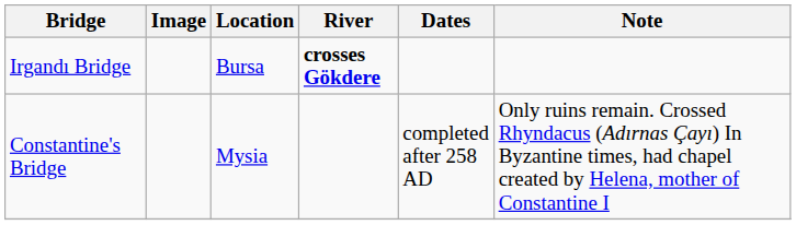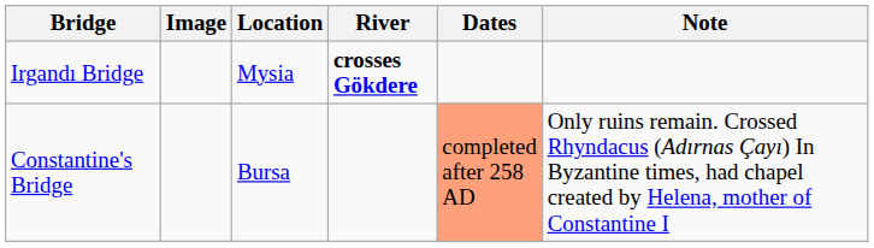 <table class="wikitable sortable">
 <tr>
 <th width = 18%>Bridge</th>
 <th width = 8% class="unsortable">Image</th>
 <th>Location</th>
 <th>River</th>
 <th width = 10%>Dates</th>
 <th class="unsortable">Note</th>
 </tr>
 <tr>
 <td><a href='#'>Irgandı Bridge</a></td>
 <td></td>
-<td><a href='#'>Bursa</a><br><small></small></td>
+<td><a href='#'>Mysia</a><br><small></small></td>
 <td><strong>crosses <a href='#'>Gökdere</a></strong></td>
 <td></td>
 <td></td>
 </tr>
 <tr>
 <td><a href='#'>Constantine's Bridge</a></td>
 <td></td>
-<td><a href='#'>Mysia</a><br><small></small></td>
+<td><a href='#'>Bursa</a><br><small></small></td>
 <td></td>
-<td>completed after 258 AD</td>
+<td style="background: lightsalmon;">completed after 258 AD</td>
 <td>Only ruins remain. Crossed <a href='#'>Rhyndacus</a> (<em>Adırnas Çayı</em>)  In Byzantine times, had chapel created by <a href='#'>Helena, mother of Constantine I</a></td>
 </tr>
 <tr>
 </tr>
 </table>
